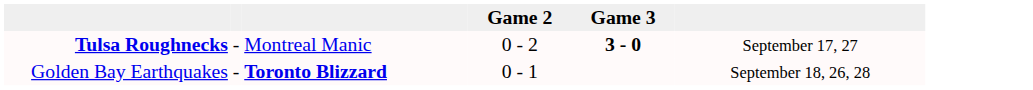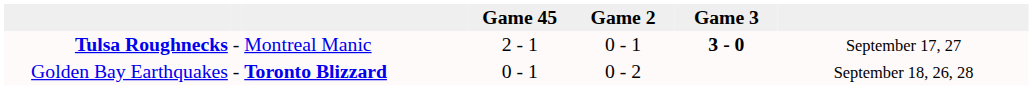 <table style=border-collapse:collapse border=0 cellspacing=0 cellpadding=2>
 <tr align=center bgcolor=#efefef>
 <th width=180></th>
 <th width=5></th>
 <th width=180></th>
+<th width=80>Game 45</th>
 <th width=80>Game 2</th>
 <th width=80>Game 3</th>
 <td width=200></td>
 </tr>
 <tr align=center bgcolor=fffafa>
 <td align=right><strong><a href='#'>Tulsa Roughnecks</a></strong></td>
 <td>-</td>
 <td align=left><a href='#'>Montreal Manic</a></td>
-<td>0 - 2</td>
+<td>2 - 1</td>
+<td>0 - 1</td>
 <td><strong>3 - 0</strong></td>
 <td><small>September 17, 27</small></td>
 </tr>
 <tr align=center bgcolor=fffafa>
 <td align=right><a href='#'>Golden Bay Earthquakes</a></td>
 <td>-</td>
 <td align=left><strong><a href='#'>Toronto Blizzard</a></strong></td>
 <td>0 - 1</td>
+<td>0 - 2</td>
 <td></td>
 <td><small>September 18, 26, 28</small></td>
 </tr>
 </table>
